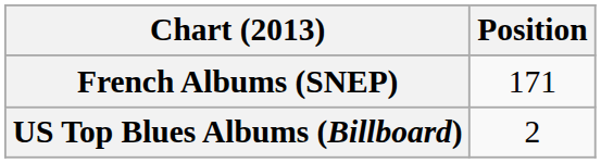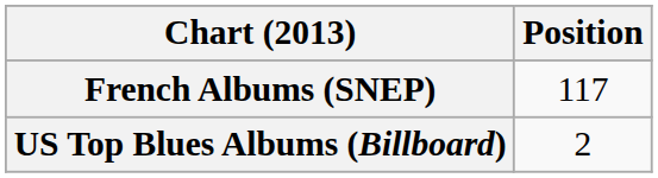 <table class="wikitable sortable plainrowheaders" style="text-align:center">
 <tr>
 <th>Chart (2013)</th>
 <th>Position</th>
 </tr>
 <tr>
 <th scope="row">French Albums (SNEP)</th>
-<td>171</td>
+<td>117</td>
 </tr>
 <tr>
 <th scope="row">US Top Blues Albums (<em>Billboard</em>)</th>
 <td>2</td>
 </tr>
 </table>
